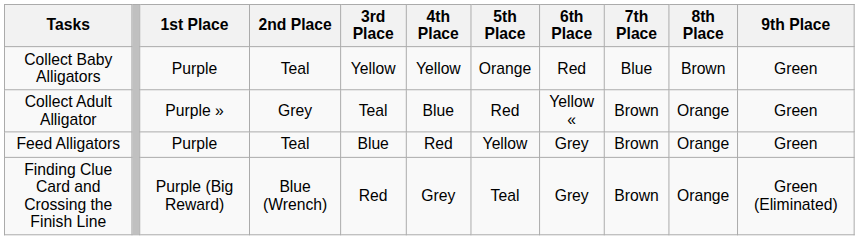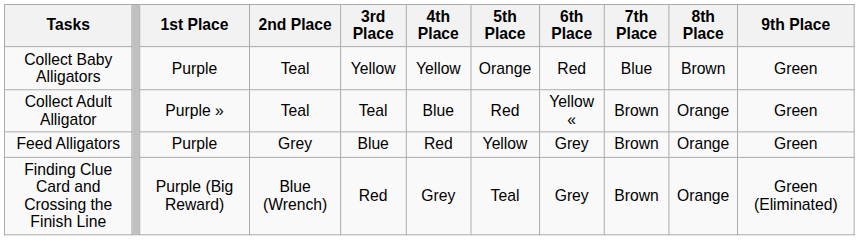 <table class="wikitable" align="center" style="text-align:center">
 <tr>
 <th>Tasks</th>
 <th style="background:#C0C0C0;" rowspan="5"></th>
 <th>1st Place</th>
 <th>2nd Place</th>
 <th>3rd Place</th>
 <th>4th Place</th>
 <th>5th Place</th>
 <th>6th Place</th>
 <th>7th Place</th>
 <th>8th Place</th>
 <th>9th Place</th>
 </tr>
 <tr>
 <td>Collect Baby Alligators</td>
 <td><span>Purple</span></td>
 <td><span>Teal</span></td>
 <td><span>Yellow</span></td>
 <td><span>Yellow</span></td>
 <td><span>Orange</span></td>
 <td><span>Red</span></td>
 <td><span>Blue</span></td>
 <td><span>Brown</span></td>
 <td><span>Green</span></td>
 </tr>
 <tr>
 <td>Collect Adult Alligator</td>
 <td><span>Purple</span> <span>»</span></td>
-<td><span>Grey</span></td>
+<td><span>Teal</span></td>
 <td><span>Teal</span></td>
 <td><span>Blue</span></td>
 <td><span>Red</span></td>
 <td><span>Yellow</span> <span>«</span></td>
 <td><span>Brown</span></td>
 <td><span>Orange</span></td>
 <td><span>Green</span></td>
 </tr>
 <tr>
 <td>Feed Alligators</td>
 <td><span>Purple</span></td>
-<td><span>Teal</span></td>
+<td><span>Grey</span></td>
 <td><span>Blue</span></td>
 <td><span>Red</span></td>
 <td><span>Yellow</span></td>
 <td><span>Grey</span></td>
 <td><span>Brown</span></td>
 <td><span>Orange</span></td>
 <td><span>Green</span></td>
 </tr>
 <tr>
 <td>Finding Clue Card and<br> Crossing the Finish Line</td>
 <td><span>Purple (Big Reward)</span></td>
 <td><span>Blue (Wrench)</span></td>
 <td><span>Red</span></td>
 <td><span>Grey</span></td>
 <td><span>Teal</span></td>
 <td><span>Grey</span></td>
 <td><span>Brown</span></td>
 <td><span>Orange</span></td>
 <td><span>Green (Eliminated)</span></td>
 </tr>
 </table>
